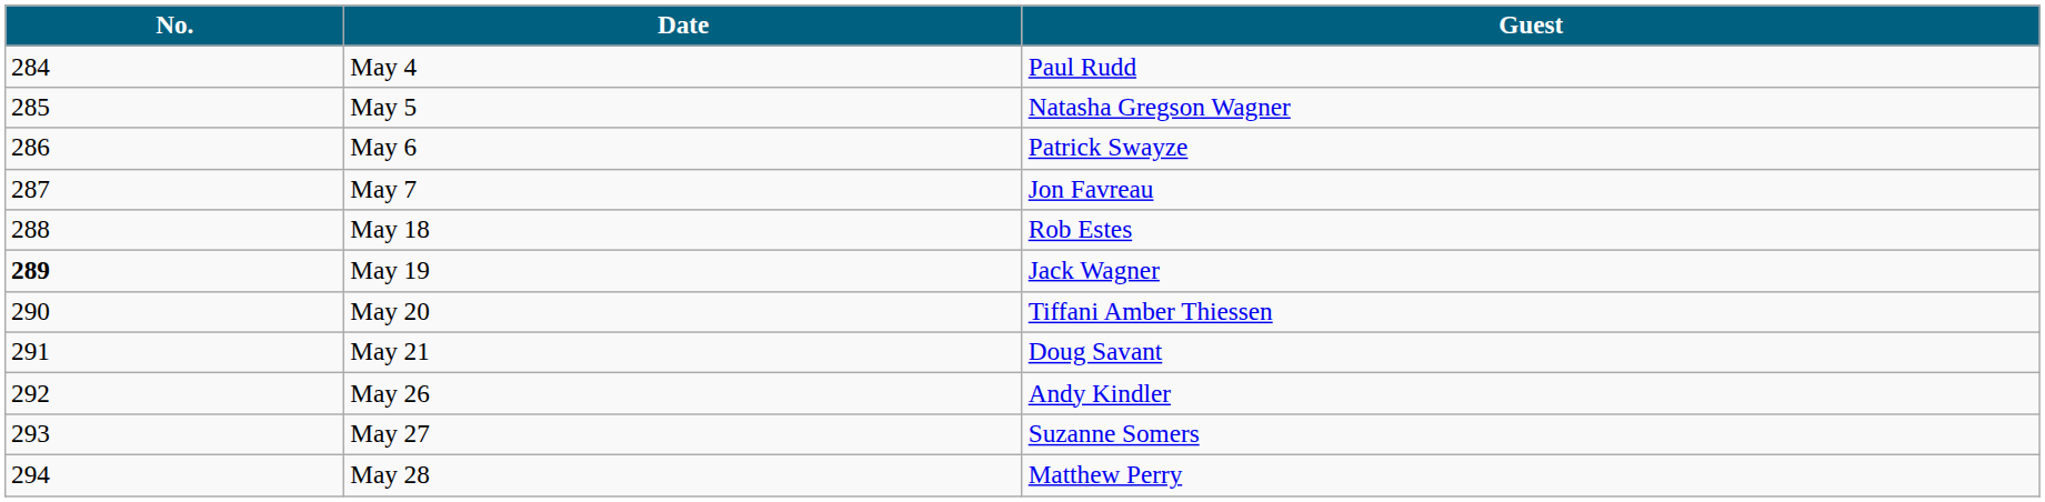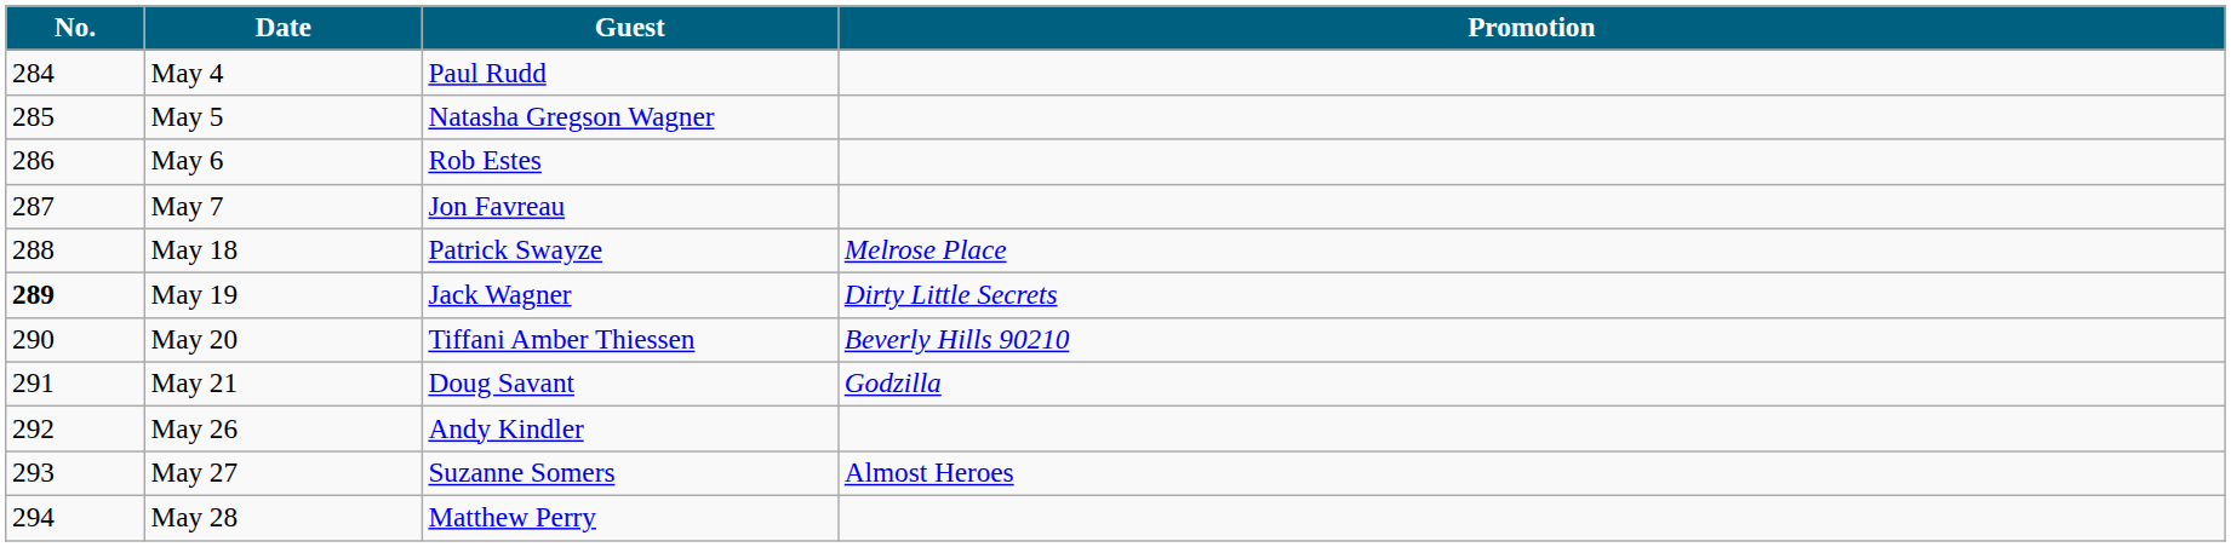 <table class="wikitable" width="100%">
 <tr>
 <th width="5%" style="background:#006080; color:#FFFFFF"><abbr>No.</abbr></th>
 <th width="10%" style="background:#006080; color:#FFFFFF">Date</th>
 <th width="15%" style="background:#006080; color:#FFFFFF">Guest</th>
+<th width="50%" style="background:#006080; color:#FFFFFF">Promotion</th>
 </tr>
 <tr>
 <td>284</td>
 <td>May 4</td>
 <td><a href='#'>Paul Rudd</a></td>
+<td></td>
 </tr>
 <tr>
 <td>285</td>
 <td>May 5</td>
 <td><a href='#'>Natasha Gregson Wagner</a></td>
+<td></td>
 </tr>
 <tr>
 <td>286</td>
 <td>May 6</td>
-<td><a href='#'>Patrick Swayze</a></td>
+<td><a href='#'>Rob Estes</a></td>
+<td></td>
 </tr>
 <tr>
 <td>287</td>
 <td>May 7</td>
 <td><a href='#'>Jon Favreau</a></td>
+<td></td>
 </tr>
 <tr>
 <td>288</td>
 <td>May 18</td>
-<td><a href='#'>Rob Estes</a></td>
+<td><a href='#'>Patrick Swayze</a></td>
+<td><em><a href='#'>Melrose Place</a></em></td>
 </tr>
 <tr>
 <td><strong>289</strong></td>
 <td>May 19</td>
 <td><a href='#'>Jack Wagner</a></td>
+<td><em><a href='#'>Dirty Little Secrets</a></em></td>
 </tr>
 <tr>
 <td>290</td>
 <td>May 20</td>
 <td><a href='#'>Tiffani Amber Thiessen</a></td>
+<td><em><a href='#'>Beverly Hills 90210</a></em></td>
 </tr>
 <tr>
 <td>291</td>
 <td>May 21</td>
 <td><a href='#'>Doug Savant</a></td>
+<td><em><a href='#'>Godzilla</a></em></td>
 </tr>
 <tr>
 <td>292</td>
 <td>May 26</td>
 <td><a href='#'>Andy Kindler</a></td>
+<td></td>
 </tr>
 <tr>
 <td>293</td>
 <td>May 27</td>
 <td><a href='#'>Suzanne Somers</a></td>
+<td><a href='#'>Almost Heroes</a></td>
 </tr>
 <tr>
 <td>294</td>
 <td>May 28</td>
 <td><a href='#'>Matthew Perry</a></td>
+<td></td>
 </tr>
 </table>
